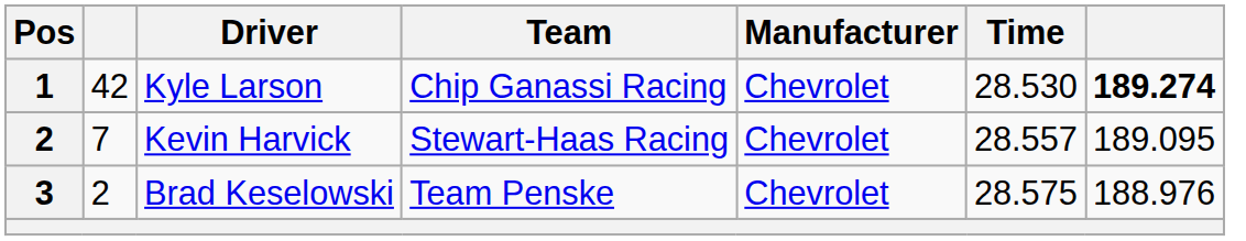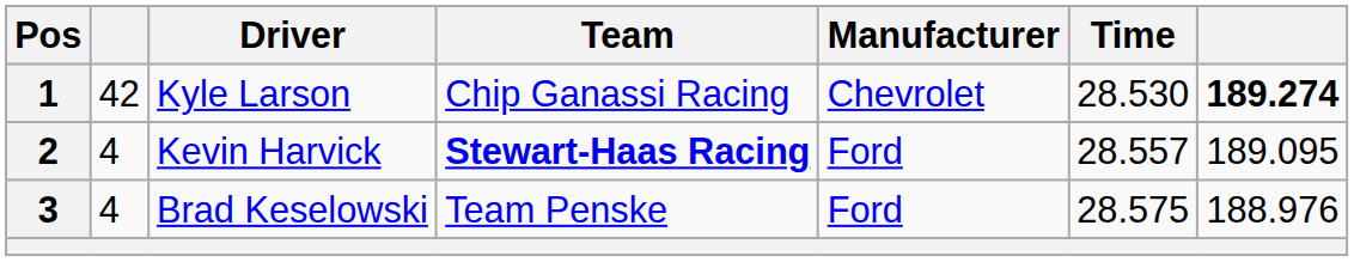 <table class="wikitable" style="font-size:95%">
 <tr>
 <th>Pos</th>
 <th></th>
 <th>Driver</th>
 <th>Team</th>
 <th>Manufacturer</th>
 <th>Time</th>
 <th></th>
 </tr>
 <tr>
 <th>1</th>
 <td>42</td>
 <td><a href='#'>Kyle Larson</a></td>
 <td><a href='#'>Chip Ganassi Racing</a></td>
 <td><a href='#'>Chevrolet</a></td>
 <td>28.530</td>
 <td><strong>189.274</strong></td>
 </tr>
 <tr>
 <th>2</th>
-<td>7</td>
+<td>4</td>
 <td><a href='#'>Kevin Harvick</a></td>
-<td><a href='#'>Stewart-Haas Racing</a></td>
-<td><a href='#'>Chevrolet</a></td>
+<td><strong><a href='#'>Stewart-Haas Racing</a></strong></td>
+<td><a href='#'>Ford</a></td>
 <td>28.557</td>
 <td>189.095</td>
 </tr>
 <tr>
 <th>3</th>
-<td>2</td>
+<td>4</td>
 <td><a href='#'>Brad Keselowski</a></td>
 <td><a href='#'>Team Penske</a></td>
-<td><a href='#'>Chevrolet</a></td>
+<td><a href='#'>Ford</a></td>
 <td>28.575</td>
 <td>188.976</td>
 </tr>
 <tr>
 <th colspan="7"></th>
 </tr>
 </table>
